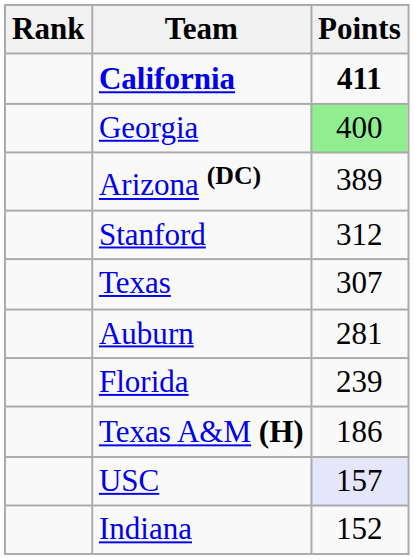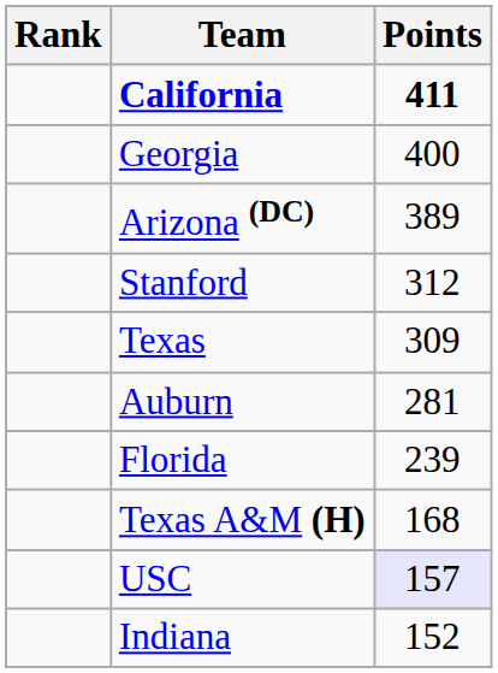 <table class="wikitable sortable" style="text-align:center">
 <tr>
 <th>Rank</th>
 <th>Team</th>
 <th>Points</th>
 </tr>
 <tr>
 <td></td>
 <td align=left><strong><a href='#'>California</a></strong></td>
 <td><strong>411</strong></td>
 </tr>
 <tr>
 <td></td>
 <td align=left><a href='#'>Georgia</a></td>
-<td style="background: lightgreen;">400</td>
+<td>400</td>
 </tr>
 <tr>
 <td></td>
 <td align=left><a href='#'>Arizona</a> <strong><sup>(DC)</sup></strong></td>
 <td>389</td>
 </tr>
 <tr>
 <td></td>
 <td align=left><a href='#'>Stanford</a></td>
 <td>312</td>
 </tr>
 <tr>
 <td></td>
 <td align=left><a href='#'>Texas</a></td>
-<td>307</td>
+<td>309</td>
 </tr>
 <tr>
 <td></td>
 <td align=left><a href='#'>Auburn</a></td>
 <td>281</td>
 </tr>
 <tr>
 <td></td>
 <td align=left><a href='#'>Florida</a></td>
 <td>239</td>
 </tr>
 <tr>
 <td></td>
 <td align=left><a href='#'>Texas A&M</a> <strong>(H)</strong></td>
-<td>186</td>
+<td>168</td>
 </tr>
 <tr>
 <td></td>
 <td align=left><a href='#'>USC</a></td>
 <td style="background: lavender;">157</td>
 </tr>
 <tr>
 <td></td>
 <td align=left><a href='#'>Indiana</a></td>
 <td>152</td>
 </tr>
 </table>
